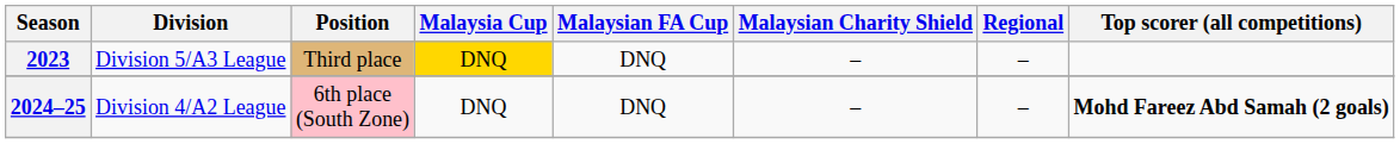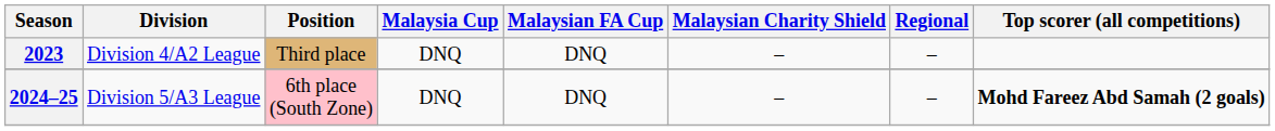 <table class="wikitable" style="font-size:89%;">
 <tr>
 <th>Season</th>
 <th>Division</th>
 <th>Position</th>
 <th><a href='#'>Malaysia Cup</a></th>
 <th><a href='#'>Malaysian FA Cup</a></th>
 <th><a href='#'>Malaysian Charity Shield</a></th>
 <th><a href='#'>Regional</a></th>
 <th>Top scorer (all competitions)</th>
 </tr>
 <tr>
 <th style="text-align:center;"><a href='#'>2023</a></th>
-<td style="text-align:center;"><a href='#'>Division 5/A3 League</a></td>
+<td style="text-align:center;"><a href='#'>Division 4/A2 League</a></td>
 <td bgcolor=#deb678 style="text-align:center;">Third place</td>
-<td style="background: gold; text-align:center;">DNQ</td>
+<td style="text-align:center;">DNQ</td>
 <td style="text-align:center;">DNQ</td>
 <td style="text-align:center;">–</td>
 <td style="text-align:center;">–</td>
 <td></td>
 </tr>
 <tr>
 </tr>
 <tr>
 <th style="text-align:center;"><a href='#'>2024–25</a></th>
-<td style="text-align:center;"><a href='#'>Division 4/A2 League</a></td>
+<td style="text-align:center;"><a href='#'>Division 5/A3 League</a></td>
 <td style="background: pink; text-align:center;">6th place <br> (South Zone)</td>
 <td style="text-align:center;">DNQ</td>
 <td style="text-align:center;">DNQ</td>
 <td style="text-align:center;">–</td>
 <td style="text-align:center;">–</td>
 <td><strong> Mohd Fareez Abd Samah (2 goals)</strong></td>
 </tr>
 <tr>
 </tr>
 </table>
